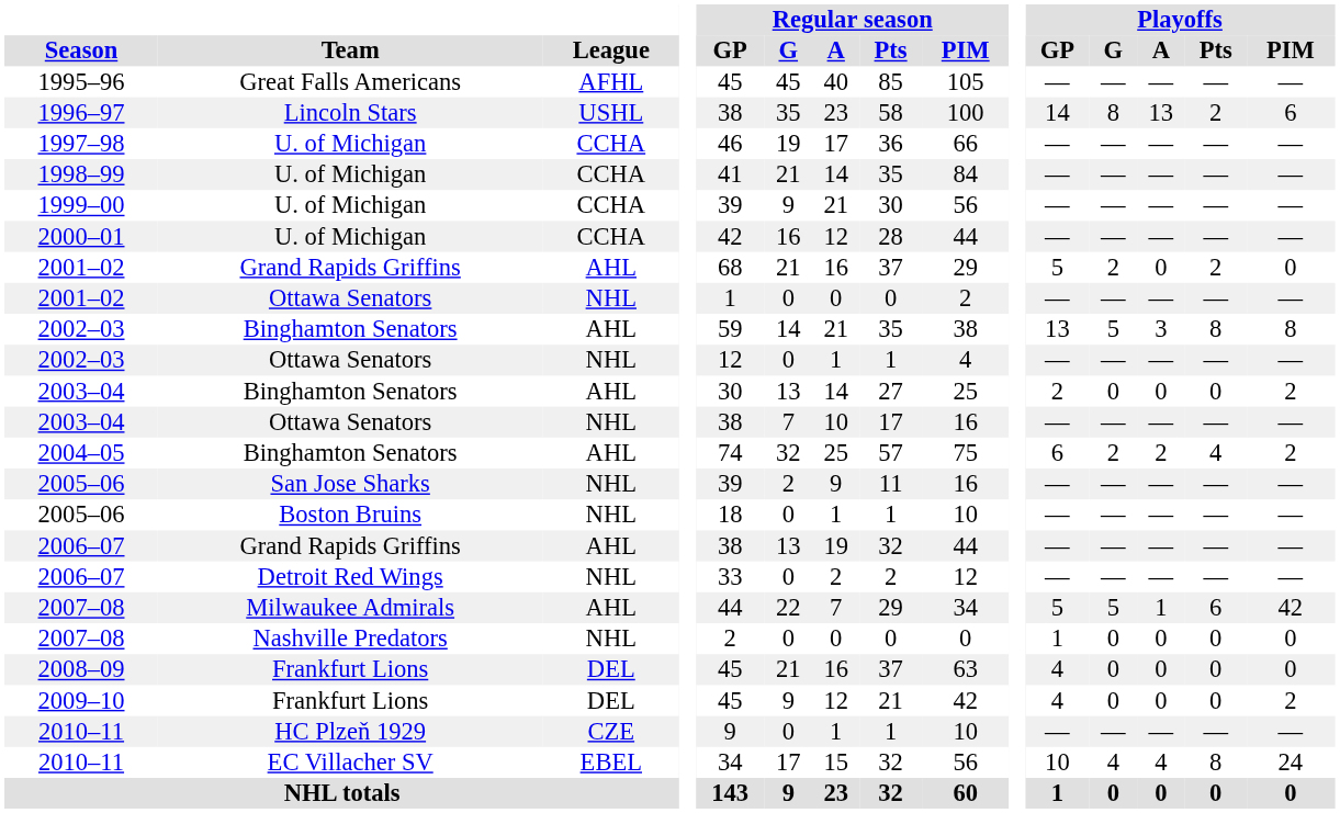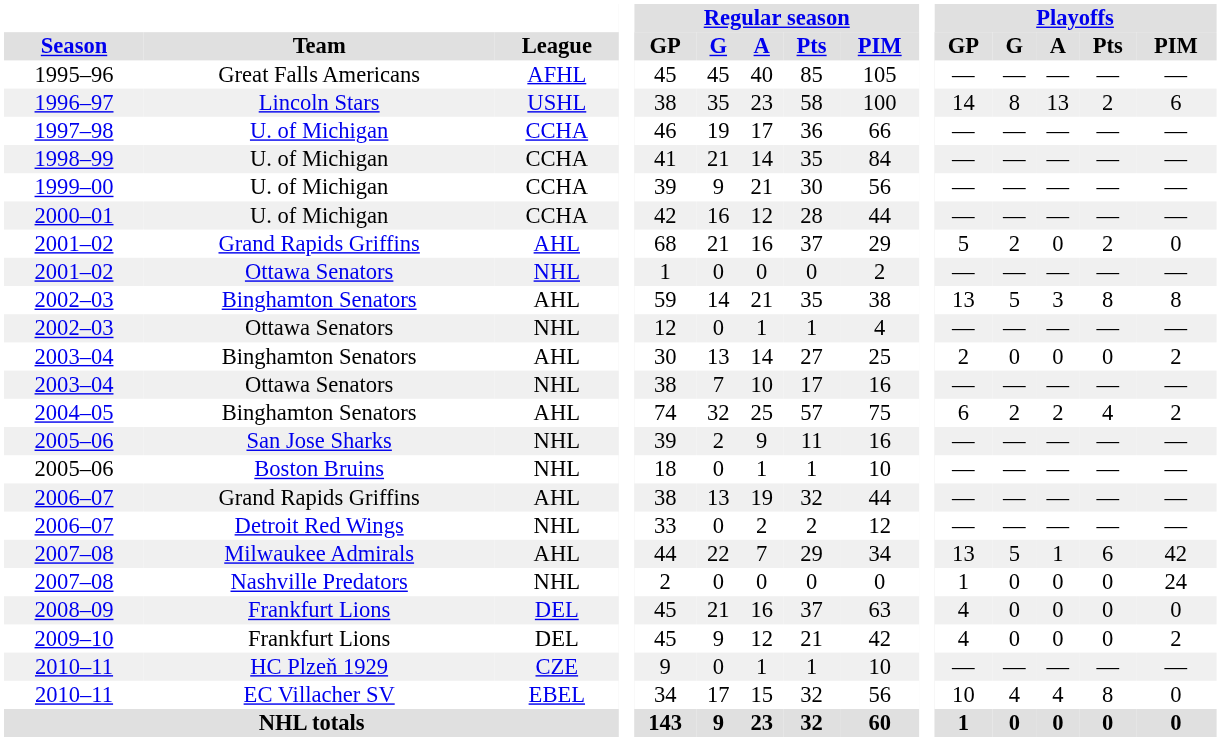 <table border="0" cellpadding="1" cellspacing="0" style="text-align:center; width:68%">
 <tr bgcolor="#e0e0e0">
 <th colspan="3" bgcolor="#ffffff"> </th>
 <th rowspan="99" bgcolor="#ffffff"> </th>
 <th colspan="5"><a href='#'>Regular season</a></th>
 <th rowspan="99" bgcolor="#ffffff"> </th>
 <th colspan="5"><a href='#'>Playoffs</a></th>
 </tr>
 <tr bgcolor="#e0e0e0">
 <th><a href='#'>Season</a></th>
 <th>Team</th>
 <th>League</th>
 <th>GP</th>
 <th><a href='#'>G</a></th>
 <th><a href='#'>A</a></th>
 <th><a href='#'>Pts</a></th>
 <th><a href='#'>PIM</a></th>
 <th>GP</th>
 <th>G</th>
 <th>A</th>
 <th>Pts</th>
 <th>PIM</th>
 </tr>
 <tr ALIGN="center">
 <td>1995–96</td>
 <td>Great Falls Americans</td>
 <td><a href='#'>AFHL</a></td>
 <td>45</td>
 <td>45</td>
 <td>40</td>
 <td>85</td>
 <td>105</td>
 <td>—</td>
 <td>—</td>
 <td>—</td>
 <td>—</td>
 <td>—</td>
 </tr>
 <tr ALIGN="center" bgcolor="#f0f0f0">
 <td><a href='#'>1996–97</a></td>
 <td><a href='#'>Lincoln Stars</a></td>
 <td><a href='#'>USHL</a></td>
 <td>38</td>
 <td>35</td>
 <td>23</td>
 <td>58</td>
 <td>100</td>
 <td>14</td>
 <td>8</td>
 <td>13</td>
 <td>2</td>
 <td>6</td>
 </tr>
 <tr ALIGN="center">
 <td><a href='#'>1997–98</a></td>
 <td><a href='#'>U. of Michigan</a></td>
 <td><a href='#'>CCHA</a></td>
 <td>46</td>
 <td>19</td>
 <td>17</td>
 <td>36</td>
 <td>66</td>
 <td>—</td>
 <td>—</td>
 <td>—</td>
 <td>—</td>
 <td>—</td>
 </tr>
 <tr ALIGN="center" bgcolor="#f0f0f0">
 <td><a href='#'>1998–99</a></td>
 <td>U. of Michigan</td>
 <td>CCHA</td>
 <td>41</td>
 <td>21</td>
 <td>14</td>
 <td>35</td>
 <td>84</td>
 <td>—</td>
 <td>—</td>
 <td>—</td>
 <td>—</td>
 <td>—</td>
 </tr>
 <tr ALIGN="center">
 <td><a href='#'>1999–00</a></td>
 <td>U. of Michigan</td>
 <td>CCHA</td>
 <td>39</td>
 <td>9</td>
 <td>21</td>
 <td>30</td>
 <td>56</td>
 <td>—</td>
 <td>—</td>
 <td>—</td>
 <td>—</td>
 <td>—</td>
 </tr>
 <tr ALIGN="center" bgcolor="#f0f0f0">
 <td><a href='#'>2000–01</a></td>
 <td>U. of Michigan</td>
 <td>CCHA</td>
 <td>42</td>
 <td>16</td>
 <td>12</td>
 <td>28</td>
 <td>44</td>
 <td>—</td>
 <td>—</td>
 <td>—</td>
 <td>—</td>
 <td>—</td>
 </tr>
 <tr ALIGN="center">
 <td><a href='#'>2001–02</a></td>
 <td><a href='#'>Grand Rapids Griffins</a></td>
 <td><a href='#'>AHL</a></td>
 <td>68</td>
 <td>21</td>
 <td>16</td>
 <td>37</td>
 <td>29</td>
 <td>5</td>
 <td>2</td>
 <td>0</td>
 <td>2</td>
 <td>0</td>
 </tr>
 <tr ALIGN="center" bgcolor="#f0f0f0">
 <td><a href='#'>2001–02</a></td>
 <td><a href='#'>Ottawa Senators</a></td>
 <td><a href='#'>NHL</a></td>
 <td>1</td>
 <td>0</td>
 <td>0</td>
 <td>0</td>
 <td>2</td>
 <td>—</td>
 <td>—</td>
 <td>—</td>
 <td>—</td>
 <td>—</td>
 </tr>
 <tr ALIGN="center">
 <td><a href='#'>2002–03</a></td>
 <td><a href='#'>Binghamton Senators</a></td>
 <td>AHL</td>
 <td>59</td>
 <td>14</td>
 <td>21</td>
 <td>35</td>
 <td>38</td>
 <td>13</td>
 <td>5</td>
 <td>3</td>
 <td>8</td>
 <td>8</td>
 </tr>
 <tr ALIGN="center" bgcolor="#f0f0f0">
 <td><a href='#'>2002–03</a></td>
 <td>Ottawa Senators</td>
 <td>NHL</td>
 <td>12</td>
 <td>0</td>
 <td>1</td>
 <td>1</td>
 <td>4</td>
 <td>—</td>
 <td>—</td>
 <td>—</td>
 <td>—</td>
 <td>—</td>
 </tr>
 <tr ALIGN="center">
 <td><a href='#'>2003–04</a></td>
 <td>Binghamton Senators</td>
 <td>AHL</td>
 <td>30</td>
 <td>13</td>
 <td>14</td>
 <td>27</td>
 <td>25</td>
 <td>2</td>
 <td>0</td>
 <td>0</td>
 <td>0</td>
 <td>2</td>
 </tr>
 <tr ALIGN="center" bgcolor="#f0f0f0">
 <td><a href='#'>2003–04</a></td>
 <td>Ottawa Senators</td>
 <td>NHL</td>
 <td>38</td>
 <td>7</td>
 <td>10</td>
 <td>17</td>
 <td>16</td>
 <td>—</td>
 <td>—</td>
 <td>—</td>
 <td>—</td>
 <td>—</td>
 </tr>
 <tr ALIGN="center">
 <td><a href='#'>2004–05</a></td>
 <td>Binghamton Senators</td>
 <td>AHL</td>
 <td>74</td>
 <td>32</td>
 <td>25</td>
 <td>57</td>
 <td>75</td>
 <td>6</td>
 <td>2</td>
 <td>2</td>
 <td>4</td>
 <td>2</td>
 </tr>
 <tr ALIGN="center" bgcolor="#f0f0f0">
 <td><a href='#'>2005–06</a></td>
 <td><a href='#'>San Jose Sharks</a></td>
 <td>NHL</td>
 <td>39</td>
 <td>2</td>
 <td>9</td>
 <td>11</td>
 <td>16</td>
 <td>—</td>
 <td>—</td>
 <td>—</td>
 <td>—</td>
 <td>—</td>
 </tr>
 <tr ALIGN="center">
 <td>2005–06</td>
 <td><a href='#'>Boston Bruins</a></td>
 <td>NHL</td>
 <td>18</td>
 <td>0</td>
 <td>1</td>
 <td>1</td>
 <td>10</td>
 <td>—</td>
 <td>—</td>
 <td>—</td>
 <td>—</td>
 <td>—</td>
 </tr>
 <tr ALIGN="center" bgcolor="#f0f0f0">
 <td><a href='#'>2006–07</a></td>
 <td>Grand Rapids Griffins</td>
 <td>AHL</td>
 <td>38</td>
 <td>13</td>
 <td>19</td>
 <td>32</td>
 <td>44</td>
 <td>—</td>
 <td>—</td>
 <td>—</td>
 <td>—</td>
 <td>—</td>
 </tr>
 <tr ALIGN="center">
 <td><a href='#'>2006–07</a></td>
 <td><a href='#'>Detroit Red Wings</a></td>
 <td>NHL</td>
 <td>33</td>
 <td>0</td>
 <td>2</td>
 <td>2</td>
 <td>12</td>
 <td>—</td>
 <td>—</td>
 <td>—</td>
 <td>—</td>
 <td>—</td>
 </tr>
 <tr ALIGN="center" bgcolor="#f0f0f0">
 <td><a href='#'>2007–08</a></td>
 <td><a href='#'>Milwaukee Admirals</a></td>
 <td>AHL</td>
 <td>44</td>
 <td>22</td>
 <td>7</td>
 <td>29</td>
 <td>34</td>
-<td>5</td>
+<td>13</td>
 <td>5</td>
 <td>1</td>
 <td>6</td>
 <td>42</td>
 </tr>
 <tr ALIGN="center">
 <td><a href='#'>2007–08</a></td>
 <td><a href='#'>Nashville Predators</a></td>
 <td>NHL</td>
 <td>2</td>
 <td>0</td>
 <td>0</td>
 <td>0</td>
 <td>0</td>
 <td>1</td>
 <td>0</td>
 <td>0</td>
 <td>0</td>
-<td>0</td>
+<td>24</td>
 </tr>
 <tr ALIGN="center" bgcolor="#f0f0f0">
 <td><a href='#'>2008–09</a></td>
 <td><a href='#'>Frankfurt Lions</a></td>
 <td><a href='#'>DEL</a></td>
 <td>45</td>
 <td>21</td>
 <td>16</td>
 <td>37</td>
 <td>63</td>
 <td>4</td>
 <td>0</td>
 <td>0</td>
 <td>0</td>
 <td>0</td>
 </tr>
 <tr ALIGN="center">
 <td><a href='#'>2009–10</a></td>
 <td>Frankfurt Lions</td>
 <td>DEL</td>
 <td>45</td>
 <td>9</td>
 <td>12</td>
 <td>21</td>
 <td>42</td>
 <td>4</td>
 <td>0</td>
 <td>0</td>
 <td>0</td>
 <td>2</td>
 </tr>
 <tr ALIGN="center" bgcolor="#f0f0f0">
 <td><a href='#'>2010–11</a></td>
 <td><a href='#'>HC Plzeň 1929</a></td>
 <td><a href='#'>CZE</a></td>
 <td>9</td>
 <td>0</td>
 <td>1</td>
 <td>1</td>
 <td>10</td>
 <td>—</td>
 <td>—</td>
 <td>—</td>
 <td>—</td>
 <td>—</td>
 </tr>
 <tr ALIGN="center">
 <td><a href='#'>2010–11</a></td>
 <td><a href='#'>EC Villacher SV</a></td>
 <td><a href='#'>EBEL</a></td>
 <td>34</td>
 <td>17</td>
 <td>15</td>
 <td>32</td>
 <td>56</td>
 <td>10</td>
 <td>4</td>
 <td>4</td>
 <td>8</td>
-<td>24</td>
+<td>0</td>
 </tr>
 <tr bgcolor="#e0e0e0">
 <th colspan="3">NHL totals</th>
 <th>143</th>
 <th>9</th>
 <th>23</th>
 <th>32</th>
 <th>60</th>
 <th>1</th>
 <th>0</th>
 <th>0</th>
 <th>0</th>
 <th>0</th>
 </tr>
 </table>
